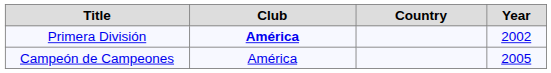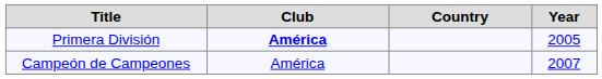 <table align="center" bgcolor="#f7f8ff" cellpadding="3" cellspacing="0" border="1" style="font-size: 95%; border: gray solid 1px; border-collapse: collapse;">
 <tr align=center bgcolor=#DDDDDD style="color:black;">
 <th width="200">Title</th>
 <th width="180">Club</th>
 <th width="140">Country</th>
 <th width="60">Year</th>
 </tr>
 <tr align=center>
 <td><a href='#'>Primera División</a></td>
 <td><strong><a href='#'>América</a></strong></td>
 <td></td>
-<td><a href='#'>2002</a></td>
+<td><a href='#'>2005</a></td>
 </tr>
 <tr align=center>
 <td><a href='#'>Campeón de Campeones</a></td>
 <td><a href='#'>América</a></td>
 <td></td>
-<td><a href='#'>2005</a></td>
+<td><a href='#'>2007</a></td>
 </tr>
 </table>
